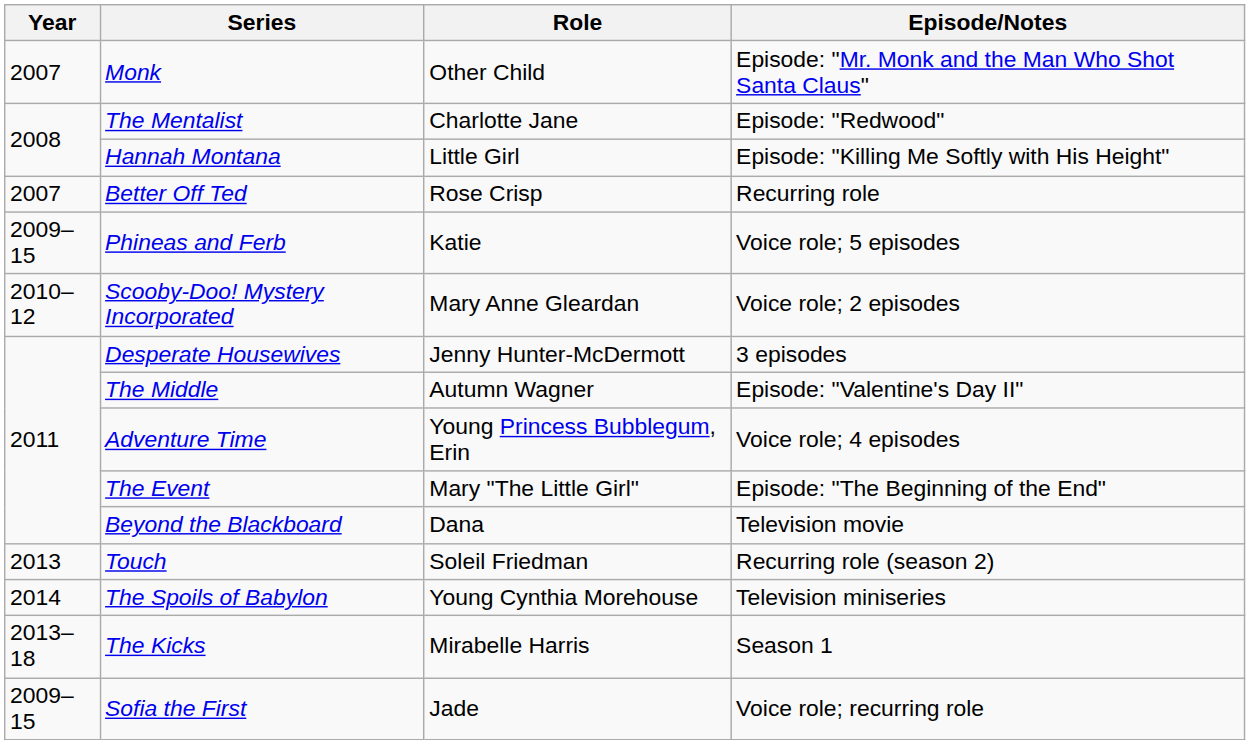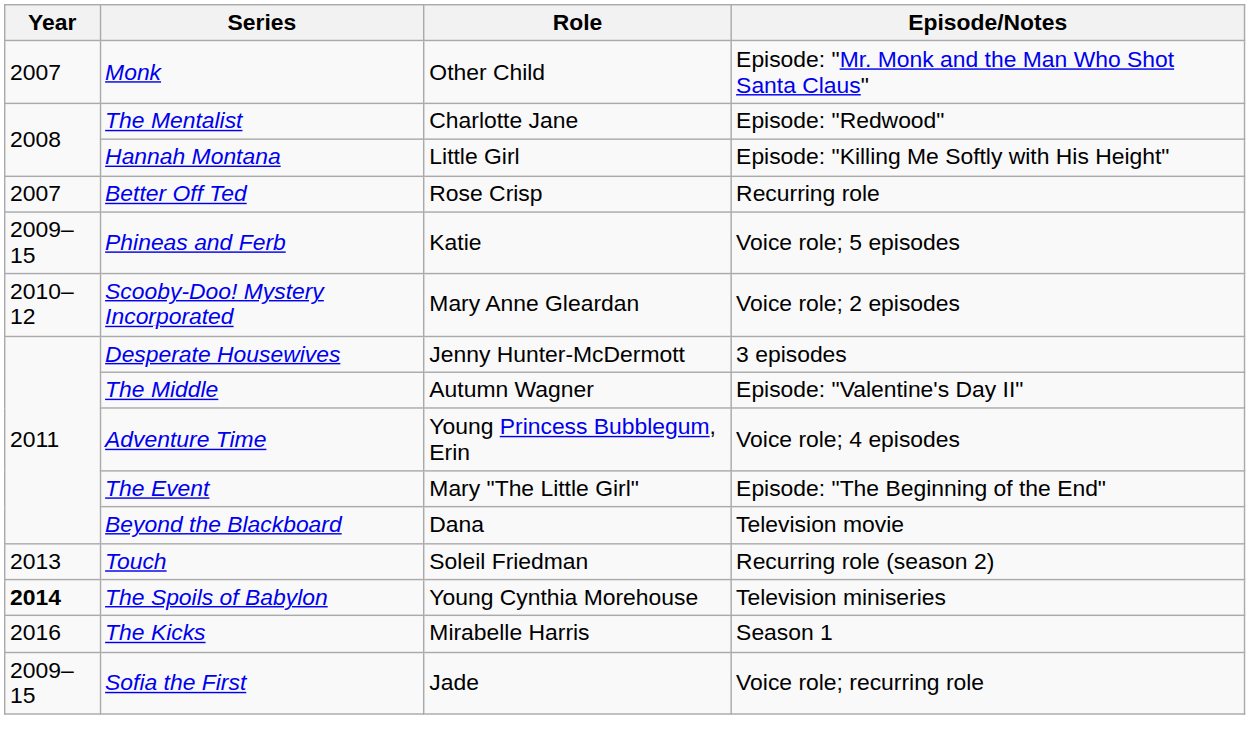 <table class=wikitable>
 <tr>
 <th>Year</th>
 <th>Series</th>
 <th>Role</th>
 <th>Episode/Notes</th>
 </tr>
 <tr>
 <td>2007</td>
 <td><em><a href='#'>Monk</a></em></td>
 <td>Other Child</td>
 <td>Episode: "<a href='#'>Mr. Monk and the Man Who Shot Santa Claus</a>"</td>
 </tr>
 <tr>
 <td rowspan=2>2008</td>
 <td><em><a href='#'>The Mentalist</a></em></td>
 <td>Charlotte Jane</td>
 <td>Episode: "Redwood"</td>
 </tr>
 <tr>
 <td><em><a href='#'>Hannah Montana</a></em></td>
 <td>Little Girl</td>
 <td>Episode: "Killing Me Softly with His Height"</td>
 </tr>
 <tr>
 <td>2007</td>
 <td><em><a href='#'>Better Off Ted</a></em></td>
 <td>Rose Crisp</td>
 <td>Recurring role</td>
 </tr>
 <tr>
 <td>2009–15</td>
 <td><em><a href='#'>Phineas and Ferb</a></em></td>
 <td>Katie</td>
 <td>Voice role; 5 episodes</td>
 </tr>
 <tr>
 <td>2010–12</td>
 <td><em><a href='#'>Scooby-Doo! Mystery Incorporated</a></em></td>
 <td>Mary Anne Gleardan</td>
 <td>Voice role; 2 episodes</td>
 </tr>
 <tr>
 <td rowspan=5>2011</td>
 <td><em><a href='#'>Desperate Housewives</a></em></td>
 <td>Jenny Hunter-McDermott</td>
 <td>3 episodes</td>
 </tr>
 <tr>
 <td><em><a href='#'>The Middle</a></em></td>
 <td>Autumn Wagner</td>
 <td>Episode: "Valentine's Day II"</td>
 </tr>
 <tr>
 <td><em><a href='#'>Adventure Time</a></em></td>
 <td>Young <a href='#'>Princess Bubblegum</a>, Erin</td>
 <td>Voice role; 4 episodes</td>
 </tr>
 <tr>
 <td><em><a href='#'>The Event</a></em></td>
 <td>Mary "The Little Girl"</td>
 <td>Episode: "The Beginning of the End"</td>
 </tr>
 <tr>
 <td><em><a href='#'>Beyond the Blackboard</a></em></td>
 <td>Dana</td>
 <td>Television movie</td>
 </tr>
 <tr>
 <td>2013</td>
 <td><em><a href='#'>Touch</a></em></td>
 <td>Soleil Friedman</td>
 <td>Recurring role (season 2)</td>
 </tr>
 <tr>
-<td>2014</td>
+<td><strong>2014</strong></td>
 <td><em><a href='#'>The Spoils of Babylon</a></em></td>
 <td>Young Cynthia Morehouse</td>
 <td>Television miniseries</td>
 </tr>
 <tr>
-<td>2013–18</td>
+<td>2016</td>
 <td><em><a href='#'>The Kicks</a></em></td>
 <td>Mirabelle Harris</td>
 <td>Season 1</td>
 </tr>
 <tr>
 <td>2009–15</td>
 <td><em><a href='#'>Sofia the First</a></em></td>
 <td>Jade</td>
 <td>Voice role; recurring role</td>
 </tr>
 </table>
